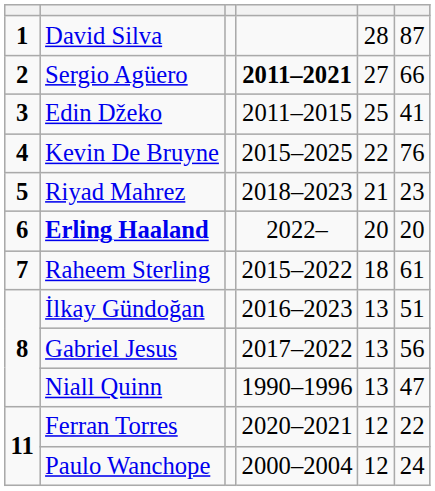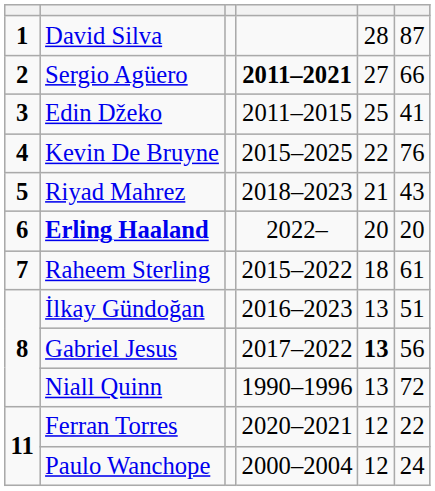 <table class="wikitable plainrowheaders sortable" style="text-align:center">
 <tr>
 <th></th>
 <th></th>
 <th></th>
 <th></th>
 <th></th>
 <th></th>
 </tr>
 <tr>
 <td><strong>1</strong></td>
 <td align="left"><a href='#'>David Silva</a></td>
 <td></td>
 <td></td>
 <td>28</td>
 <td>87</td>
 </tr>
 <tr>
 <td><strong>2</strong></td>
 <td align="left"><a href='#'>Sergio Agüero</a></td>
 <td></td>
 <td><strong>2011–2021</strong></td>
 <td>27</td>
 <td>66</td>
 </tr>
 <tr>
 <td><strong>3</strong></td>
 <td align="left"><a href='#'>Edin Džeko</a></td>
 <td></td>
 <td>2011–2015</td>
 <td>25</td>
 <td>41</td>
 </tr>
 <tr>
 <td><strong>4</strong></td>
 <td align="left"><a href='#'>Kevin De Bruyne</a></td>
 <td></td>
 <td>2015–2025</td>
 <td>22</td>
 <td>76</td>
 </tr>
 <tr>
 <td><strong>5</strong></td>
 <td align="left"><a href='#'>Riyad Mahrez</a></td>
 <td></td>
 <td>2018–2023</td>
 <td>21</td>
-<td>23</td>
+<td>43</td>
 </tr>
 <tr>
 <td><strong>6</strong></td>
 <td align="left"><strong><a href='#'>Erling Haaland</a></strong></td>
 <td></td>
 <td>2022–</td>
 <td>20</td>
 <td>20</td>
 </tr>
 <tr>
 <td><strong>7</strong></td>
 <td align="left"><a href='#'>Raheem Sterling</a></td>
 <td></td>
 <td>2015–2022</td>
 <td>18</td>
 <td>61</td>
 </tr>
 <tr>
 <td rowspan="3"><strong>8</strong></td>
 <td align="left"><a href='#'>İlkay Gündoğan</a></td>
 <td></td>
 <td>2016–2023</td>
 <td>13</td>
 <td>51</td>
 </tr>
 <tr>
 <td align="left"><a href='#'>Gabriel Jesus</a></td>
 <td></td>
 <td>2017–2022</td>
-<td>13</td>
+<td><strong>13</strong></td>
 <td>56</td>
 </tr>
 <tr>
 <td align="left"><a href='#'>Niall Quinn</a></td>
 <td></td>
 <td>1990–1996</td>
 <td>13</td>
-<td>47</td>
+<td>72</td>
 </tr>
 <tr>
 <td rowspan="2"><strong>11</strong></td>
 <td align="left"><a href='#'>Ferran Torres</a></td>
 <td></td>
 <td>2020–2021</td>
 <td>12</td>
 <td>22</td>
 </tr>
 <tr>
 <td align="left"><a href='#'>Paulo Wanchope</a></td>
 <td></td>
 <td>2000–2004</td>
 <td>12</td>
 <td>24</td>
 </tr>
 </table>
